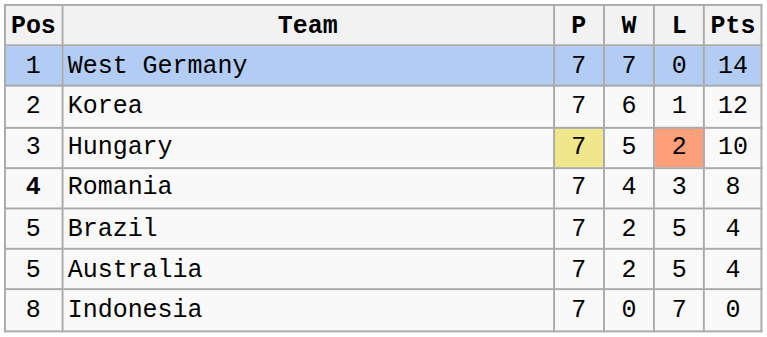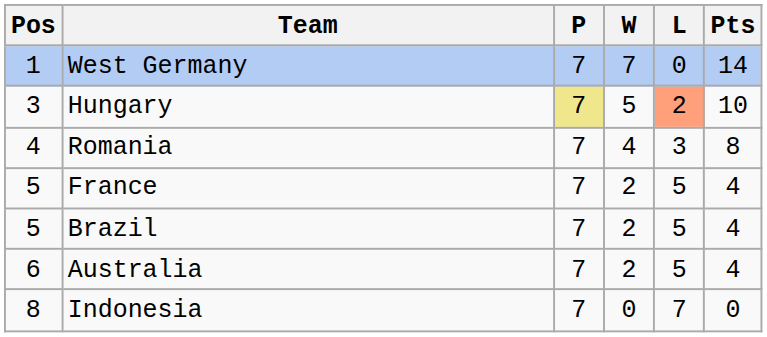 <table class="wikitable" style="font-size: 100%">
 <tr>
 <th width=15>Pos</th>
 <th width=250>Team</th>
 <th width=20>P</th>
 <th width=20>W</th>
 <th width=20>L</th>
 <th width=20>Pts</th>
 </tr>
 <tr align=center style="background: #b2ccf4;">
 <td>1</td>
 <td align="left"> West Germany</td>
 <td>7</td>
 <td>7</td>
 <td>0</td>
 <td>14</td>
 </tr>
 <tr align=center>
-<td>2</td>
-<td align="left"> Korea</td>
-<td>7</td>
-<td>6</td>
-<td>1</td>
-<td>12</td>
-</tr>
-<tr align=center>
 <td>3</td>
 <td align="left"> Hungary</td>
 <td style="background: khaki;">7</td>
 <td>5</td>
 <td style="background: lightsalmon;">2</td>
 <td>10</td>
 </tr>
 <tr align=center>
-<td><strong>4</strong></td>
+<td>4</td>
 <td align="left"> Romania</td>
 <td>7</td>
 <td>4</td>
 <td>3</td>
 <td>8</td>
+</tr>
+<tr align=center>
+<td>5</td>
+<td align="left"> France</td>
+<td>7</td>
+<td>2</td>
+<td>5</td>
+<td>4</td>
 </tr>
 <tr align=center>
 <td>5</td>
 <td align="left"> Brazil</td>
 <td>7</td>
 <td>2</td>
 <td>5</td>
 <td>4</td>
 </tr>
 <tr align=center>
-<td>5</td>
+<td>6</td>
 <td align="left"> Australia</td>
 <td>7</td>
 <td>2</td>
 <td>5</td>
 <td>4</td>
 </tr>
 <tr align=center>
 <td>8</td>
 <td align="left"> Indonesia</td>
 <td>7</td>
 <td>0</td>
 <td>7</td>
 <td>0</td>
 </tr>
 </table>
